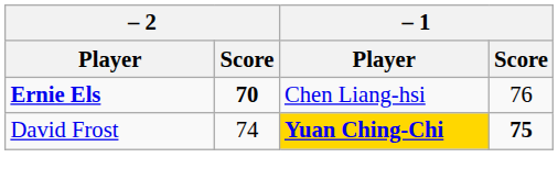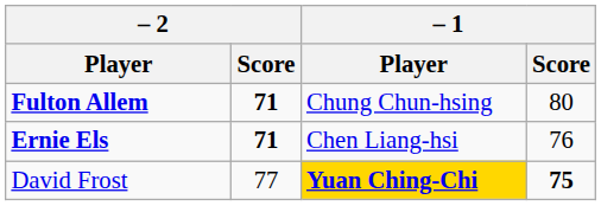 <table class=wikitable>
 <tr>
 <th colspan=2> – 2</th>
 <th colspan=2> – 1</th>
 </tr>
 <tr>
 <th width=140>Player</th>
 <th>Score</th>
 <th width=140>Player</th>
 <th>Score</th>
 </tr>
 <tr>
+<td><strong><a href='#'>Fulton Allem</a></strong></td>
+<td align=center><strong>71</strong></td>
+<td><a href='#'>Chung Chun-hsing</a></td>
+<td align=center>80</td>
+</tr>
+<tr>
 <td><strong><a href='#'>Ernie Els</a></strong></td>
-<td align=center><strong>70</strong></td>
+<td align=center><strong>71</strong></td>
 <td><a href='#'>Chen Liang-hsi</a></td>
 <td align=center>76</td>
 </tr>
 <tr>
 <td><a href='#'>David Frost</a></td>
-<td align=center>74</td>
+<td align=center>77</td>
 <td style="background: gold;"><strong><a href='#'>Yuan Ching-Chi</a></strong></td>
 <td align=center><strong>75</strong></td>
 </tr>
 </table>
